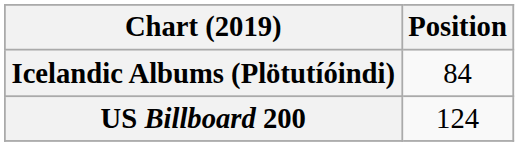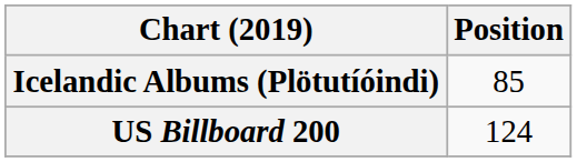 <table class="wikitable sortable plainrowheaders" style="text-align:center">
 <tr>
 <th scope="col">Chart (2019)</th>
 <th scope="col">Position</th>
 </tr>
 <tr>
 <th scope="row">Icelandic Albums (Plötutíóindi)</th>
-<td>84</td>
+<td>85</td>
 </tr>
 <tr>
 <th scope="row">US <em>Billboard</em> 200</th>
 <td>124</td>
 </tr>
 </table>
